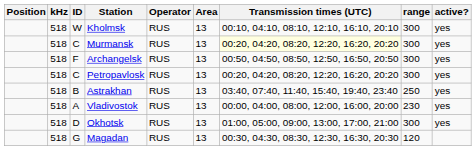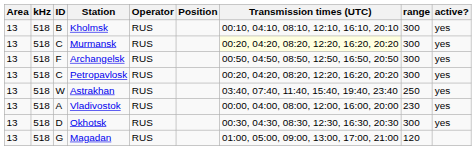 <table class="wikitable sortable">
 <tr class="hintergrundfarbe5">
-<th>Position</th>
+<th>Area</th>
 <th>kHz</th>
 <th>ID</th>
 <th>Station</th>
 <th>Operator</th>
-<th>Area</th>
+<th>Position</th>
 <th class="unsortable">Transmission times (UTC)</th>
 <th>range</th>
 <th>active?</th>
 </tr>
 <tr>
-<td></td>
+<td>13</td>
 <td>518</td>
-<td>W</td>
+<td>B</td>
 <td><a href='#'>Kholmsk</a></td>
 <td>RUS</td>
-<td>13</td>
+<td></td>
 <td>00:10, 04:10, 08:10, 12:10, 16:10, 20:10</td>
 <td>300</td>
 <td>yes</td>
 </tr>
 <tr>
-<td></td>
+<td>13</td>
 <td>518</td>
 <td>C</td>
 <td><a href='#'>Murmansk</a></td>
 <td>RUS</td>
-<td>13</td>
+<td></td>
 <td style="background: lightyellow;">00:20, 04:20, 08:20, 12:20, 16:20, 20:20</td>
 <td>300</td>
 <td>yes</td>
 </tr>
 <tr>
-<td></td>
+<td>13</td>
 <td>518</td>
 <td>F</td>
 <td><a href='#'>Archangelsk</a></td>
 <td>RUS</td>
-<td>13</td>
+<td></td>
 <td>00:50, 04:50, 08:50, 12:50, 16:50, 20:50</td>
 <td>300</td>
 <td>yes</td>
 </tr>
 <tr>
-<td></td>
+<td>13</td>
 <td>518</td>
 <td>C</td>
 <td><a href='#'>Petropavlosk</a></td>
 <td>RUS</td>
-<td>13</td>
+<td></td>
 <td>00:20, 04:20, 08:20, 12:20, 16:20, 20:20</td>
 <td>300</td>
 <td>yes</td>
 </tr>
 <tr>
-<td></td>
+<td>13</td>
 <td>518</td>
-<td>B</td>
+<td>W</td>
 <td><a href='#'>Astrakhan</a></td>
 <td>RUS</td>
-<td>13</td>
+<td></td>
 <td>03:40, 07:40, 11:40, 15:40, 19:40, 23:40</td>
 <td>250</td>
 <td>yes</td>
 </tr>
 <tr>
-<td></td>
+<td>13</td>
 <td>518</td>
 <td>A</td>
 <td><a href='#'>Vladivostok</a></td>
 <td>RUS</td>
-<td>13</td>
+<td></td>
 <td>00:00, 04:00, 08:00, 12:00, 16:00, 20:00</td>
 <td>230</td>
 <td>yes</td>
 </tr>
 <tr>
-<td></td>
+<td>13</td>
 <td>518</td>
 <td>D</td>
 <td><a href='#'>Okhotsk</a></td>
 <td>RUS</td>
-<td>13</td>
-<td>01:00, 05:00, 09:00, 13:00, 17:00, 21:00</td>
+<td></td>
+<td>00:30, 04:30, 08:30, 12:30, 16:30, 20:30</td>
 <td>300</td>
 <td>yes</td>
 </tr>
 <tr>
-<td></td>
+<td>13</td>
 <td>518</td>
 <td>G</td>
 <td><a href='#'>Magadan</a></td>
 <td>RUS</td>
-<td>13</td>
-<td>00:30, 04:30, 08:30, 12:30, 16:30, 20:30</td>
+<td></td>
+<td>01:00, 05:00, 09:00, 13:00, 17:00, 21:00</td>
 <td>120</td>
 <td></td>
 </tr>
 </table>
